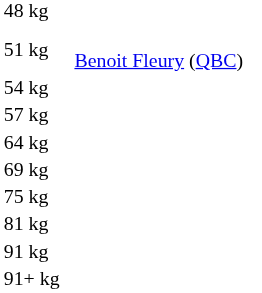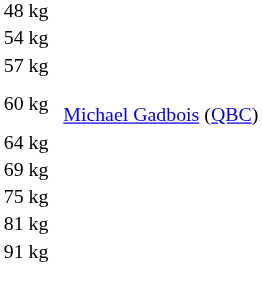 <table>
 <tr>
 <td>48 kg</td>
 <td></td>
 <td></td>
 <td> <br></td>
-</tr>
-<tr>
-<td>51 kg</td>
-<td></td>
-<td></td>
-<td> <br> <a href='#'>Benoit Fleury</a> (<a href='#'>QBC</a>)</td>
 </tr>
 <tr>
 <td>54 kg</td>
 <td></td>
 <td></td>
 <td> <br></td>
 </tr>
 <tr>
 <td>57 kg</td>
 <td></td>
 <td></td>
 <td> <br></td>
+</tr>
+<tr>
+<td>60 kg</td>
+<td></td>
+<td></td>
+<td> <br> <a href='#'>Michael Gadbois</a> (<a href='#'>QBC</a>)</td>
 </tr>
 <tr>
 <td>64 kg</td>
 <td></td>
 <td></td>
 <td> <br></td>
 </tr>
 <tr>
 <td>69 kg</td>
 <td></td>
 <td></td>
 <td> <br></td>
 </tr>
 <tr>
 <td>75 kg</td>
 <td></td>
 <td></td>
 <td> <br></td>
 </tr>
 <tr>
 <td>81 kg</td>
 <td></td>
 <td></td>
 <td> <br></td>
 </tr>
 <tr>
 <td>91 kg</td>
 <td></td>
 <td></td>
 <td></td>
 </tr>
-<tr>
-<td>91+ kg</td>
-<td></td>
-<td></td>
-<td></td>
-</tr>
 </table>
